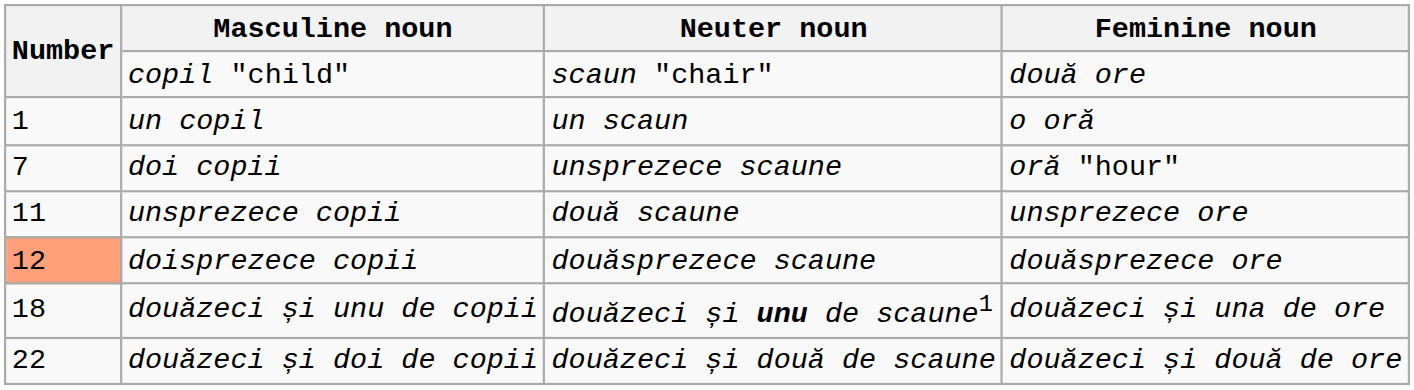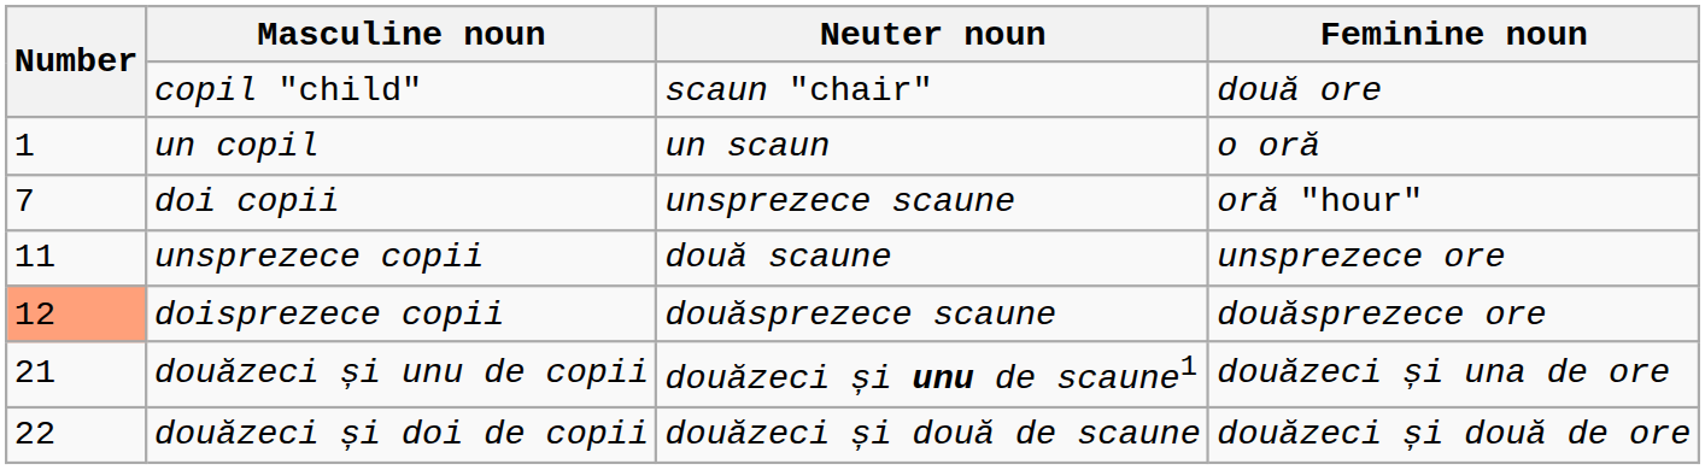 <table class="wikitable">
 <tr>
 <th rowspan="2">Number</th>
 <th>Masculine noun</th>
 <th>Neuter noun</th>
 <th>Feminine noun</th>
 </tr>
 <tr>
 <td><em>copil</em> "child"</td>
 <td><em>scaun</em> "chair"</td>
 <td><em>două ore</em></td>
 </tr>
 <tr>
 <td>1</td>
 <td><em>un copil</em></td>
 <td><em>un scaun</em></td>
 <td><em>o oră</em></td>
 </tr>
 <tr>
 <td>7</td>
 <td><em>doi copii</em></td>
 <td><em>unsprezece scaune</em></td>
 <td><em>oră</em> "hour"</td>
 </tr>
 <tr>
 <td>11</td>
 <td><em>unsprezece copii</em></td>
 <td><em>două scaune</em></td>
 <td><em>unsprezece ore</em></td>
 </tr>
 <tr>
 <td style="background: lightsalmon;">12</td>
 <td><em>doisprezece copii</em></td>
 <td><em>douăsprezece scaune</em></td>
 <td><em>douăsprezece ore</em></td>
 </tr>
 <tr>
-<td>18</td>
+<td>21</td>
 <td><em>douăzeci și unu de copii</em></td>
 <td><em>douăzeci și <strong>unu</strong> de scaune</em><sup>1</sup></td>
 <td><em>douăzeci și una de ore</em></td>
 </tr>
 <tr>
 <td>22</td>
 <td><em>douăzeci și doi de copii</em></td>
 <td><em>douăzeci și două de scaune</em></td>
 <td><em>douăzeci și două de ore</em></td>
 </tr>
 </table>
